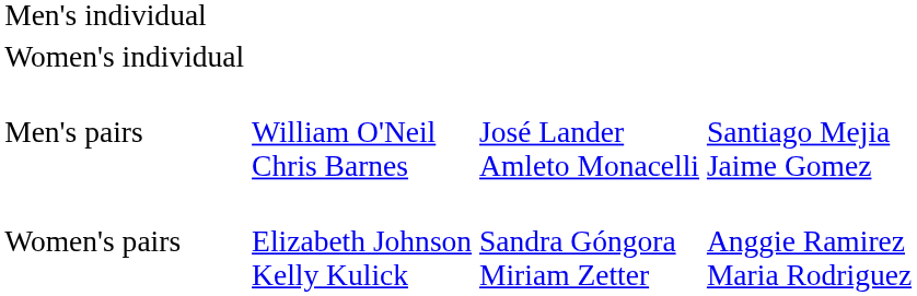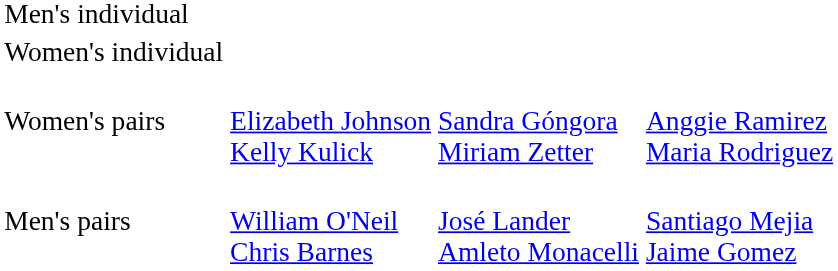 <table>
 <tr>
 <td rowspan=2>Men's individual<br></td>
 <td rowspan=2></td>
 <td rowspan=2></td>
 <td></td>
 </tr>
 <tr>
 <td></td>
 </tr>
 <tr>
 <td rowspan=2>Women's individual<br></td>
 <td rowspan=2></td>
 <td rowspan=2></td>
 <td></td>
 </tr>
 <tr>
 <td></td>
 </tr>
 <tr>
+<td>Women's pairs<br></td>
+<td><br><a href='#'>Elizabeth Johnson</a><br><a href='#'>Kelly Kulick</a></td>
+<td><br><a href='#'>Sandra Góngora</a><br><a href='#'>Miriam Zetter</a></td>
+<td><br><a href='#'>Anggie Ramirez</a><br><a href='#'>Maria Rodriguez</a></td>
+</tr>
+<tr>
 <td>Men's pairs<br></td>
 <td><br><a href='#'>William O'Neil</a><br><a href='#'>Chris Barnes</a></td>
 <td><br><a href='#'>José Lander</a><br><a href='#'>Amleto Monacelli</a></td>
 <td><br><a href='#'>Santiago Mejia</a><br><a href='#'>Jaime Gomez</a></td>
 </tr>
-<tr>
-<td>Women's pairs<br></td>
-<td><br><a href='#'>Elizabeth Johnson</a><br><a href='#'>Kelly Kulick</a></td>
-<td><br><a href='#'>Sandra Góngora</a><br><a href='#'>Miriam Zetter</a></td>
-<td><br><a href='#'>Anggie Ramirez</a><br><a href='#'>Maria Rodriguez</a></td>
-</tr>
 </table>
